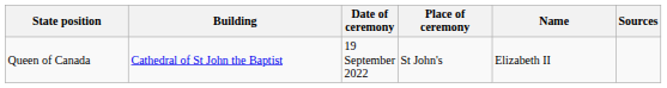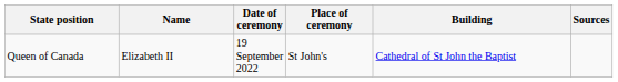 <table class="wikitable" style="width:100%;">
 <tr>
 <th style="width:20%;">State position</th>
-<th style="width:35%;">Building</th>
+<th style="width:20%;">Name</th>
 <th style="width:5%;">Date of ceremony</th>
 <th style="width:15%;">Place of ceremony</th>
-<th style="width:20%;">Name</th>
+<th style="width:35%;">Building</th>
 <th style="width:5%;">Sources</th>
 </tr>
 <tr>
 <td>Queen of Canada</td>
-<td><a href='#'>Cathedral of St John the Baptist</a></td>
+<td>Elizabeth II</td>
 <td>19 September 2022</td>
 <td>St John's</td>
-<td>Elizabeth II</td>
+<td><a href='#'>Cathedral of St John the Baptist</a></td>
 <td></td>
 </tr>
 </table>
